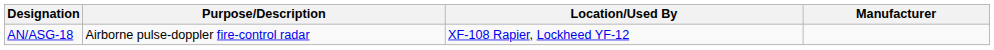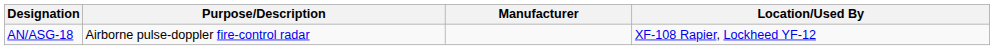 <table class="wikitable sortable">
 <tr>
 <th scope="col">Designation</th>
 <th scope="col" style="width: 500px;">Purpose/Description</th>
+<th scope="col" style="width: 250px;">Manufacturer</th>
 <th scope="col" style="width: 500px;">Location/Used By</th>
-<th scope="col" style="width: 250px;">Manufacturer</th>
 </tr>
 <tr>
 <td><a href='#'>AN/ASG-18</a></td>
 <td>Airborne pulse-doppler <a href='#'>fire-control radar</a></td>
+<td></td>
 <td><a href='#'>XF-108 Rapier</a>, <a href='#'>Lockheed YF-12</a></td>
-<td></td>
 </tr>
 </table>
